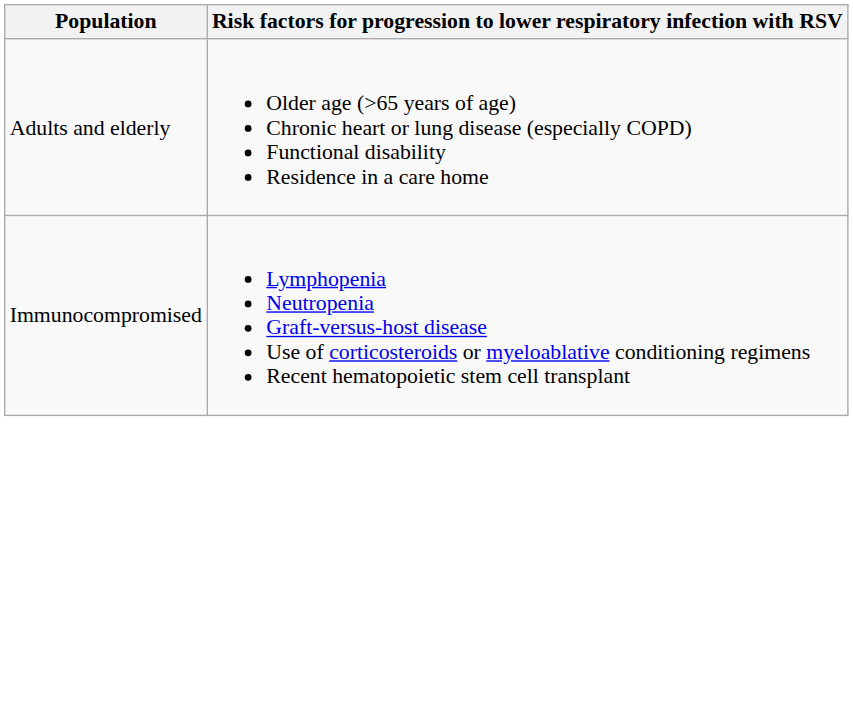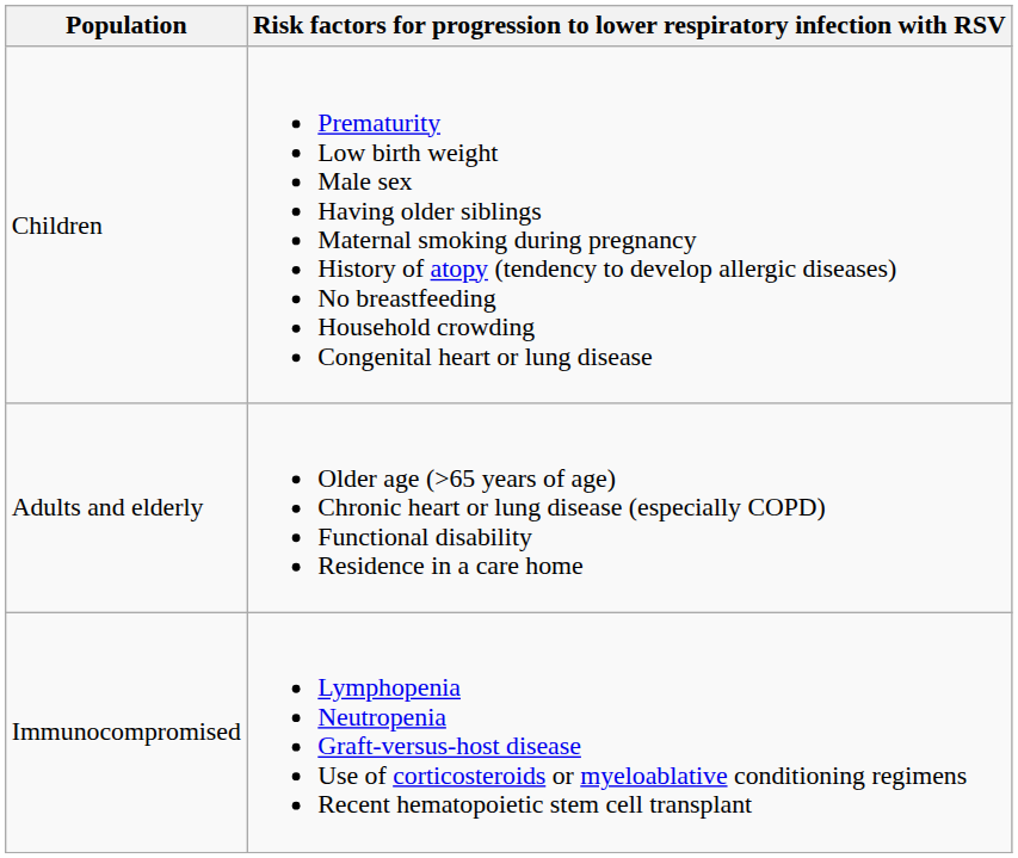 <table class="wikitable">
 <tr>
 <th>Population</th>
 <th>Risk factors for progression to lower respiratory infection with RSV</th>
+</tr>
+<tr>
+<td>Children</td>
+<td><br><ul><li><a href='#'>Prematurity</a></li><li>Low birth weight</li><li>Male sex</li><li>Having older siblings</li><li>Maternal smoking during pregnancy</li><li>History of <a href='#'>atopy</a> (tendency to develop allergic diseases)</li><li>No breastfeeding</li><li>Household crowding</li><li>Congenital heart or lung disease</li></ul></td>
 </tr>
 <tr>
 <td>Adults and elderly</td>
 <td><br><ul><li>Older age (>65 years of age)</li><li>Chronic heart or lung disease (especially COPD)</li><li>Functional disability</li><li>Residence in a care home</li></ul></td>
 </tr>
 <tr>
 <td>Immunocompromised</td>
 <td><br><ul><li><a href='#'>Lymphopenia</a></li><li><a href='#'>Neutropenia</a></li><li><a href='#'>Graft-versus-host disease</a></li><li>Use of <a href='#'>corticosteroids</a> or <a href='#'>myeloablative</a> conditioning regimens</li><li>Recent hematopoietic stem cell transplant</li></ul></td>
 </tr>
 </table>
